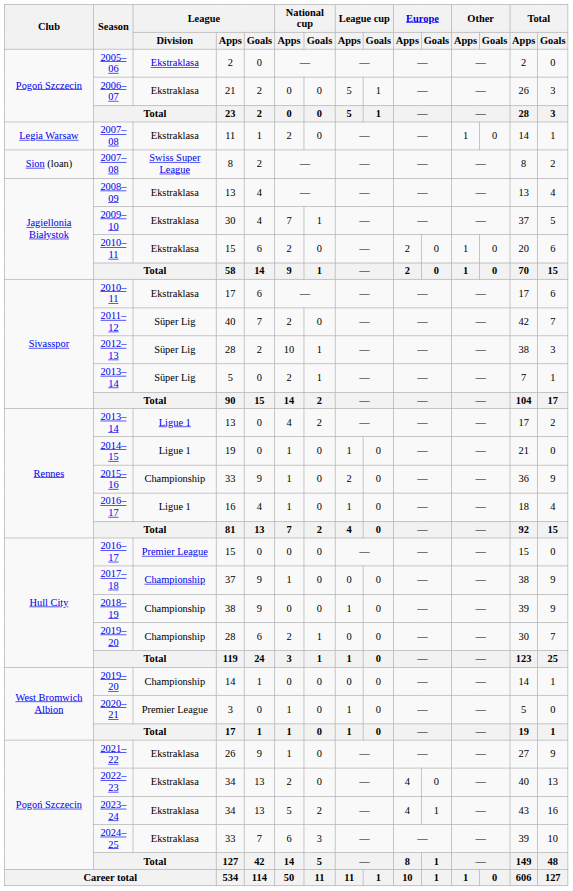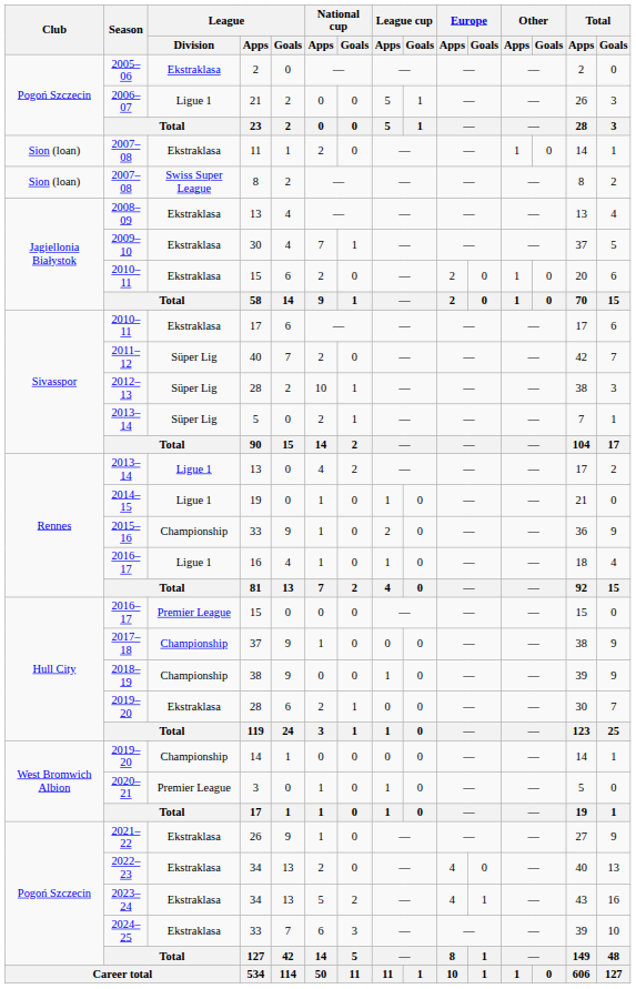 <table class="wikitable" style="text-align:center">
 <tr>
 <th rowspan="2">Club</th>
 <th rowspan="2">Season</th>
 <th colspan="3">League</th>
 <th colspan="2">National cup</th>
 <th colspan="2">League cup</th>
 <th colspan="2"><a href='#'>Europe</a></th>
 <th colspan="2">Other</th>
 <th colspan="2">Total</th>
 </tr>
 <tr>
 <th>Division</th>
 <th>Apps</th>
 <th>Goals</th>
 <th>Apps</th>
 <th>Goals</th>
 <th>Apps</th>
 <th>Goals</th>
 <th>Apps</th>
 <th>Goals</th>
 <th>Apps</th>
 <th>Goals</th>
 <th>Apps</th>
 <th>Goals</th>
 </tr>
 <tr>
 <td rowspan="3"><a href='#'>Pogoń Szczecin</a></td>
 <td><a href='#'>2005–06</a></td>
 <td><a href='#'>Ekstraklasa</a></td>
 <td>2</td>
 <td>0</td>
 <td colspan="2">—</td>
 <td colspan="2">—</td>
 <td colspan="2">—</td>
 <td colspan="2">—</td>
 <td>2</td>
 <td>0</td>
 </tr>
 <tr>
 <td><a href='#'>2006–07</a></td>
-<td>Ekstraklasa</td>
+<td>Ligue 1</td>
 <td>21</td>
 <td>2</td>
 <td>0</td>
 <td>0</td>
 <td>5</td>
 <td>1</td>
 <td colspan="2">—</td>
 <td colspan="2">—</td>
 <td>26</td>
 <td>3</td>
 </tr>
 <tr>
 <th colspan="2">Total</th>
 <th>23</th>
 <th>2</th>
 <th>0</th>
 <th>0</th>
 <th>5</th>
 <th>1</th>
 <th colspan="2">—</th>
 <th colspan="2">—</th>
 <th>28</th>
 <th>3</th>
 </tr>
 <tr>
-<td><a href='#'>Legia Warsaw</a></td>
+<td><a href='#'>Sion</a> (loan)</td>
 <td><a href='#'>2007–08</a></td>
 <td>Ekstraklasa</td>
 <td>11</td>
 <td>1</td>
 <td>2</td>
 <td>0</td>
 <td colspan="2">—</td>
 <td colspan="2">—</td>
 <td>1</td>
 <td>0</td>
 <td>14</td>
 <td>1</td>
 </tr>
 <tr>
 <td><a href='#'>Sion</a> (loan)</td>
 <td><a href='#'>2007–08</a></td>
 <td><a href='#'>Swiss Super League</a></td>
 <td>8</td>
 <td>2</td>
 <td colspan="2">—</td>
 <td colspan="2">—</td>
 <td colspan="2">—</td>
 <td colspan="2">—</td>
 <td>8</td>
 <td>2</td>
 </tr>
 <tr>
 <td rowspan="4"><a href='#'>Jagiellonia Białystok</a></td>
 <td><a href='#'>2008–09</a></td>
 <td>Ekstraklasa</td>
 <td>13</td>
 <td>4</td>
 <td colspan="2">—</td>
 <td colspan="2">—</td>
 <td colspan="2">—</td>
 <td colspan="2">—</td>
 <td>13</td>
 <td>4</td>
 </tr>
 <tr>
 <td><a href='#'>2009–10</a></td>
 <td>Ekstraklasa</td>
 <td>30</td>
 <td>4</td>
 <td>7</td>
 <td>1</td>
 <td colspan="2">—</td>
 <td colspan="2">—</td>
 <td colspan="2">—</td>
 <td>37</td>
 <td>5</td>
 </tr>
 <tr>
 <td><a href='#'>2010–11</a></td>
 <td>Ekstraklasa</td>
 <td>15</td>
 <td>6</td>
 <td>2</td>
 <td>0</td>
 <td colspan="2">—</td>
 <td>2</td>
 <td>0</td>
 <td>1</td>
 <td>0</td>
 <td>20</td>
 <td>6</td>
 </tr>
 <tr>
 <th colspan="2">Total</th>
 <th>58</th>
 <th>14</th>
 <th>9</th>
 <th>1</th>
 <th colspan="2">—</th>
 <th>2</th>
 <th>0</th>
 <th>1</th>
 <th>0</th>
 <th>70</th>
 <th>15</th>
 </tr>
 <tr>
 <td rowspan="5"><a href='#'>Sivasspor</a></td>
 <td><a href='#'>2010–11</a></td>
 <td>Ekstraklasa</td>
 <td>17</td>
 <td>6</td>
 <td colspan="2">—</td>
 <td colspan="2">—</td>
 <td colspan="2">—</td>
 <td colspan="2">—</td>
 <td>17</td>
 <td>6</td>
 </tr>
 <tr>
 <td><a href='#'>2011–12</a></td>
 <td>Süper Lig</td>
 <td>40</td>
 <td>7</td>
 <td>2</td>
 <td>0</td>
 <td colspan="2">—</td>
 <td colspan="2">—</td>
 <td colspan="2">—</td>
 <td>42</td>
 <td>7</td>
 </tr>
 <tr>
 <td><a href='#'>2012–13</a></td>
 <td>Süper Lig</td>
 <td>28</td>
 <td>2</td>
 <td>10</td>
 <td>1</td>
 <td colspan="2">—</td>
 <td colspan="2">—</td>
 <td colspan="2">—</td>
 <td>38</td>
 <td>3</td>
 </tr>
 <tr>
 <td><a href='#'>2013–14</a></td>
 <td>Süper Lig</td>
 <td>5</td>
 <td>0</td>
 <td>2</td>
 <td>1</td>
 <td colspan="2">—</td>
 <td colspan="2">—</td>
 <td colspan="2">—</td>
 <td>7</td>
 <td>1</td>
 </tr>
 <tr>
 <th colspan="2">Total</th>
 <th>90</th>
 <th>15</th>
 <th>14</th>
 <th>2</th>
 <th colspan="2">—</th>
 <th colspan="2">—</th>
 <th colspan="2">—</th>
 <th>104</th>
 <th>17</th>
 </tr>
 <tr>
 <td rowspan="5"><a href='#'>Rennes</a></td>
 <td><a href='#'>2013–14</a></td>
 <td><a href='#'>Ligue 1</a></td>
 <td>13</td>
 <td>0</td>
 <td>4</td>
 <td>2</td>
 <td colspan="2">—</td>
 <td colspan="2">—</td>
 <td colspan="2">—</td>
 <td>17</td>
 <td>2</td>
 </tr>
 <tr>
 <td><a href='#'>2014–15</a></td>
 <td>Ligue 1</td>
 <td>19</td>
 <td>0</td>
 <td>1</td>
 <td>0</td>
 <td>1</td>
 <td>0</td>
 <td colspan="2">—</td>
 <td colspan="2">—</td>
 <td>21</td>
 <td>0</td>
 </tr>
 <tr>
 <td><a href='#'>2015–16</a></td>
 <td>Championship</td>
 <td>33</td>
 <td>9</td>
 <td>1</td>
 <td>0</td>
 <td>2</td>
 <td>0</td>
 <td colspan="2">—</td>
 <td colspan="2">—</td>
 <td>36</td>
 <td>9</td>
 </tr>
 <tr>
 <td><a href='#'>2016–17</a></td>
 <td>Ligue 1</td>
 <td>16</td>
 <td>4</td>
 <td>1</td>
 <td>0</td>
 <td>1</td>
 <td>0</td>
 <td colspan="2">—</td>
 <td colspan="2">—</td>
 <td>18</td>
 <td>4</td>
 </tr>
 <tr>
 <th colspan="2">Total</th>
 <th>81</th>
 <th>13</th>
 <th>7</th>
 <th>2</th>
 <th>4</th>
 <th>0</th>
 <th colspan="2">—</th>
 <th colspan="2">—</th>
 <th>92</th>
 <th>15</th>
 </tr>
 <tr>
 <td rowspan="5"><a href='#'>Hull City</a></td>
 <td><a href='#'>2016–17</a></td>
 <td><a href='#'>Premier League</a></td>
 <td>15</td>
 <td>0</td>
 <td>0</td>
 <td>0</td>
 <td colspan="2">—</td>
 <td colspan="2">—</td>
 <td colspan="2">—</td>
 <td>15</td>
 <td>0</td>
 </tr>
 <tr>
 <td><a href='#'>2017–18</a></td>
 <td><a href='#'>Championship</a></td>
 <td>37</td>
 <td>9</td>
 <td>1</td>
 <td>0</td>
 <td>0</td>
 <td>0</td>
 <td colspan="2">—</td>
 <td colspan="2">—</td>
 <td>38</td>
 <td>9</td>
 </tr>
 <tr>
 <td><a href='#'>2018–19</a></td>
 <td>Championship</td>
 <td>38</td>
 <td>9</td>
 <td>0</td>
 <td>0</td>
 <td>1</td>
 <td>0</td>
 <td colspan="2">—</td>
 <td colspan="2">—</td>
 <td>39</td>
 <td>9</td>
 </tr>
 <tr>
 <td><a href='#'>2019–20</a></td>
-<td>Championship</td>
+<td>Ekstraklasa</td>
 <td>28</td>
 <td>6</td>
 <td>2</td>
 <td>1</td>
 <td>0</td>
 <td>0</td>
 <td colspan="2">—</td>
 <td colspan="2">—</td>
 <td>30</td>
 <td>7</td>
 </tr>
 <tr>
 <th colspan="2">Total</th>
 <th>119</th>
 <th>24</th>
 <th>3</th>
 <th>1</th>
 <th>1</th>
 <th>0</th>
 <th colspan="2">—</th>
 <th colspan="2">—</th>
 <th>123</th>
 <th>25</th>
 </tr>
 <tr>
 <td rowspan="3"><a href='#'>West Bromwich Albion</a></td>
 <td><a href='#'>2019–20</a></td>
 <td>Championship</td>
 <td>14</td>
 <td>1</td>
 <td>0</td>
 <td>0</td>
 <td>0</td>
 <td>0</td>
 <td colspan="2">—</td>
 <td colspan="2">—</td>
 <td>14</td>
 <td>1</td>
 </tr>
 <tr>
 <td><a href='#'>2020–21</a></td>
 <td>Premier League</td>
 <td>3</td>
 <td>0</td>
 <td>1</td>
 <td>0</td>
 <td>1</td>
 <td>0</td>
 <td colspan="2">—</td>
 <td colspan="2">—</td>
 <td>5</td>
 <td>0</td>
 </tr>
 <tr>
 <th colspan="2">Total</th>
 <th>17</th>
 <th>1</th>
 <th>1</th>
 <th>0</th>
 <th>1</th>
 <th>0</th>
 <th colspan="2">—</th>
 <th colspan="2">—</th>
 <th>19</th>
 <th>1</th>
 </tr>
 <tr>
 <td rowspan="5"><a href='#'>Pogoń Szczecin</a></td>
 <td><a href='#'>2021–22</a></td>
 <td>Ekstraklasa</td>
 <td>26</td>
 <td>9</td>
 <td>1</td>
 <td>0</td>
 <td colspan="2">—</td>
 <td colspan="2">—</td>
 <td colspan="2">—</td>
 <td>27</td>
 <td>9</td>
 </tr>
 <tr>
 <td><a href='#'>2022–23</a></td>
 <td>Ekstraklasa</td>
 <td>34</td>
 <td>13</td>
 <td>2</td>
 <td>0</td>
 <td colspan="2">—</td>
 <td>4</td>
 <td>0</td>
 <td colspan="2">—</td>
 <td>40</td>
 <td>13</td>
 </tr>
 <tr>
 <td><a href='#'>2023–24</a></td>
 <td>Ekstraklasa</td>
 <td>34</td>
 <td>13</td>
 <td>5</td>
 <td>2</td>
 <td colspan="2">—</td>
 <td>4</td>
 <td>1</td>
 <td colspan="2">—</td>
 <td>43</td>
 <td>16</td>
 </tr>
 <tr>
 <td><a href='#'>2024–25</a></td>
 <td>Ekstraklasa</td>
 <td>33</td>
 <td>7</td>
 <td>6</td>
 <td>3</td>
 <td colspan="2">—</td>
 <td colspan="2">—</td>
 <td colspan="2">—</td>
 <td>39</td>
 <td>10</td>
 </tr>
 <tr>
 <th colspan="2">Total</th>
 <th>127</th>
 <th>42</th>
 <th>14</th>
 <th>5</th>
 <th colspan="2">—</th>
 <th>8</th>
 <th>1</th>
 <th colspan="2">—</th>
 <th>149</th>
 <th>48</th>
 </tr>
 <tr>
 <th colspan="3">Career total</th>
 <th>534</th>
 <th>114</th>
 <th>50</th>
 <th>11</th>
 <th>11</th>
 <th>1</th>
 <th>10</th>
 <th>1</th>
 <th>1</th>
 <th>0</th>
 <th>606</th>
 <th>127</th>
 </tr>
 </table>
